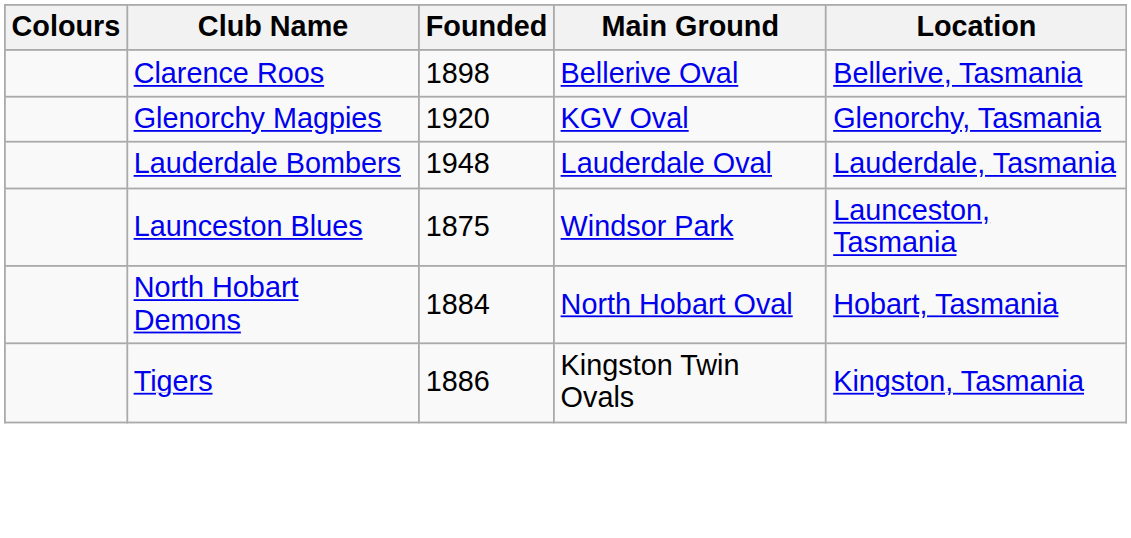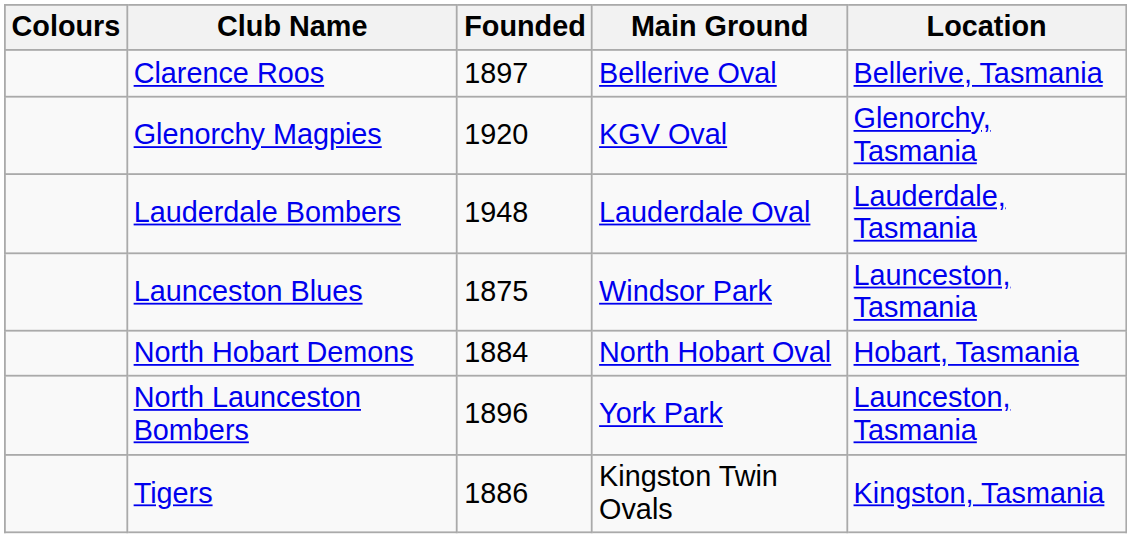 <table class="wikitable" style="width:100%">
 <tr>
 <th>Colours</th>
 <th>Club Name</th>
 <th>Founded</th>
 <th>Main Ground</th>
 <th>Location</th>
 </tr>
 <tr>
 <td></td>
 <td><a href='#'>Clarence Roos</a></td>
-<td>1898</td>
+<td>1897</td>
 <td><a href='#'>Bellerive Oval</a></td>
 <td><a href='#'>Bellerive, Tasmania</a></td>
 </tr>
 <tr>
 <td></td>
 <td><a href='#'>Glenorchy Magpies</a></td>
 <td>1920</td>
 <td><a href='#'>KGV Oval</a></td>
 <td><a href='#'>Glenorchy, Tasmania</a></td>
 </tr>
 <tr>
 <td></td>
 <td><a href='#'>Lauderdale Bombers</a></td>
 <td>1948</td>
 <td><a href='#'>Lauderdale Oval</a></td>
 <td><a href='#'>Lauderdale, Tasmania</a></td>
 </tr>
 <tr>
 <td></td>
 <td><a href='#'>Launceston Blues</a></td>
 <td>1875</td>
 <td><a href='#'>Windsor Park</a></td>
 <td><a href='#'>Launceston, Tasmania</a></td>
 </tr>
 <tr>
 <td></td>
 <td><a href='#'>North Hobart Demons</a></td>
 <td>1884</td>
 <td><a href='#'>North Hobart Oval</a></td>
 <td><a href='#'>Hobart, Tasmania</a></td>
 </tr>
 <tr>
 <td></td>
+<td><a href='#'>North Launceston Bombers</a></td>
+<td>1896</td>
+<td><a href='#'>York Park</a></td>
+<td><a href='#'>Launceston, Tasmania</a></td>
+</tr>
+<tr>
+<td></td>
 <td><a href='#'>Tigers</a></td>
 <td>1886</td>
 <td>Kingston Twin Ovals</td>
 <td><a href='#'>Kingston, Tasmania</a></td>
 </tr>
 </table>
